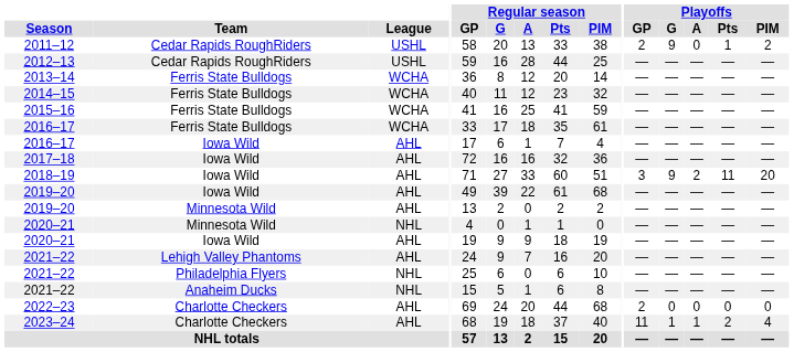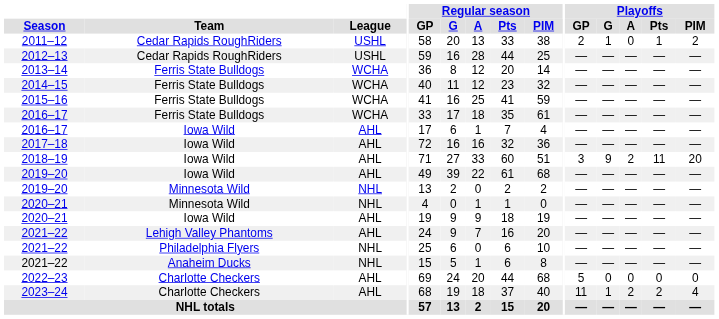 <table border="0" cellpadding="1" cellspacing="0" style="text-align:center; width:60em">
 <tr bgcolor="#e0e0e0">
 <th colspan="3" bgcolor="#ffffff"></th>
 <th rowspan="108" bgcolor="#ffffff"></th>
 <th colspan="5"><a href='#'>Regular season</a></th>
 <th rowspan="108" bgcolor="#ffffff"></th>
 <th colspan="5"><a href='#'>Playoffs</a></th>
 </tr>
 <tr bgcolor="#e0e0e0">
 <th><a href='#'>Season</a></th>
 <th>Team</th>
 <th>League</th>
 <th>GP</th>
 <th><a href='#'>G</a></th>
 <th><a href='#'>A</a></th>
 <th><a href='#'>Pts</a></th>
 <th><a href='#'>PIM</a></th>
 <th>GP</th>
 <th>G</th>
 <th>A</th>
 <th>Pts</th>
 <th>PIM</th>
 </tr>
 <tr>
 <td><a href='#'>2011–12</a></td>
 <td><a href='#'>Cedar Rapids RoughRiders</a></td>
 <td><a href='#'>USHL</a></td>
 <td>58</td>
 <td>20</td>
 <td>13</td>
 <td>33</td>
 <td>38</td>
 <td>2</td>
-<td>9</td>
+<td>1</td>
 <td>0</td>
 <td>1</td>
 <td>2</td>
 </tr>
 <tr bgcolor="#f0f0f0">
 <td><a href='#'>2012–13</a></td>
 <td>Cedar Rapids RoughRiders</td>
 <td>USHL</td>
 <td>59</td>
 <td>16</td>
 <td>28</td>
 <td>44</td>
 <td>25</td>
 <td>—</td>
 <td>—</td>
 <td>—</td>
 <td>—</td>
 <td>—</td>
 </tr>
 <tr>
 <td><a href='#'>2013–14</a></td>
 <td><a href='#'>Ferris State Bulldogs</a></td>
 <td><a href='#'>WCHA</a></td>
 <td>36</td>
 <td>8</td>
 <td>12</td>
 <td>20</td>
 <td>14</td>
 <td>—</td>
 <td>—</td>
 <td>—</td>
 <td>—</td>
 <td>—</td>
 </tr>
 <tr bgcolor="#f0f0f0">
 <td><a href='#'>2014–15</a></td>
 <td>Ferris State Bulldogs</td>
 <td>WCHA</td>
 <td>40</td>
 <td>11</td>
 <td>12</td>
 <td>23</td>
 <td>32</td>
 <td>—</td>
 <td>—</td>
 <td>—</td>
 <td>—</td>
 <td>—</td>
 </tr>
 <tr>
 <td><a href='#'>2015–16</a></td>
 <td>Ferris State Bulldogs</td>
 <td>WCHA</td>
 <td>41</td>
 <td>16</td>
 <td>25</td>
 <td>41</td>
 <td>59</td>
 <td>—</td>
 <td>—</td>
 <td>—</td>
 <td>—</td>
 <td>—</td>
 </tr>
 <tr bgcolor="#f0f0f0">
 <td><a href='#'>2016–17</a></td>
 <td>Ferris State Bulldogs</td>
 <td>WCHA</td>
 <td>33</td>
 <td>17</td>
 <td>18</td>
 <td>35</td>
 <td>61</td>
 <td>—</td>
 <td>—</td>
 <td>—</td>
 <td>—</td>
 <td>—</td>
 </tr>
 <tr>
 <td><a href='#'>2016–17</a></td>
 <td><a href='#'>Iowa Wild</a></td>
 <td><a href='#'>AHL</a></td>
 <td>17</td>
 <td>6</td>
 <td>1</td>
 <td>7</td>
 <td>4</td>
 <td>—</td>
 <td>—</td>
 <td>—</td>
 <td>—</td>
 <td>—</td>
 </tr>
 <tr bgcolor="#f0f0f0">
 <td><a href='#'>2017–18</a></td>
 <td>Iowa Wild</td>
 <td>AHL</td>
 <td>72</td>
 <td>16</td>
 <td>16</td>
 <td>32</td>
 <td>36</td>
 <td>—</td>
 <td>—</td>
 <td>—</td>
 <td>—</td>
 <td>—</td>
 </tr>
 <tr>
 <td><a href='#'>2018–19</a></td>
 <td>Iowa Wild</td>
 <td>AHL</td>
 <td>71</td>
 <td>27</td>
 <td>33</td>
 <td>60</td>
 <td>51</td>
 <td>3</td>
 <td>9</td>
 <td>2</td>
 <td>11</td>
 <td>20</td>
 </tr>
 <tr bgcolor="#f0f0f0">
 <td><a href='#'>2019–20</a></td>
 <td>Iowa Wild</td>
 <td>AHL</td>
 <td>49</td>
 <td>39</td>
 <td>22</td>
 <td>61</td>
 <td>68</td>
 <td>—</td>
 <td>—</td>
 <td>—</td>
 <td>—</td>
 <td>—</td>
 </tr>
 <tr>
 <td><a href='#'>2019–20</a></td>
 <td><a href='#'>Minnesota Wild</a></td>
-<td>AHL</td>
+<td><a href='#'>NHL</a></td>
 <td>13</td>
 <td>2</td>
 <td>0</td>
 <td>2</td>
 <td>2</td>
 <td>—</td>
 <td>—</td>
 <td>—</td>
 <td>—</td>
 <td>—</td>
 </tr>
 <tr bgcolor="#f0f0f0">
 <td><a href='#'>2020–21</a></td>
 <td>Minnesota Wild</td>
 <td>NHL</td>
 <td>4</td>
 <td>0</td>
 <td>1</td>
 <td>1</td>
 <td>0</td>
 <td>—</td>
 <td>—</td>
 <td>—</td>
 <td>—</td>
 <td>—</td>
 </tr>
 <tr>
 <td><a href='#'>2020–21</a></td>
 <td>Iowa Wild</td>
 <td>AHL</td>
 <td>19</td>
 <td>9</td>
 <td>9</td>
 <td>18</td>
 <td>19</td>
 <td>—</td>
 <td>—</td>
 <td>—</td>
 <td>—</td>
 <td>—</td>
 </tr>
 <tr bgcolor="#f0f0f0">
 <td><a href='#'>2021–22</a></td>
 <td><a href='#'>Lehigh Valley Phantoms</a></td>
 <td>AHL</td>
 <td>24</td>
 <td>9</td>
 <td>7</td>
 <td>16</td>
 <td>20</td>
 <td>—</td>
 <td>—</td>
 <td>—</td>
 <td>—</td>
 <td>—</td>
 </tr>
 <tr>
 <td><a href='#'>2021–22</a></td>
 <td><a href='#'>Philadelphia Flyers</a></td>
 <td>NHL</td>
 <td>25</td>
 <td>6</td>
 <td>0</td>
 <td>6</td>
 <td>10</td>
 <td>—</td>
 <td>—</td>
 <td>—</td>
 <td>—</td>
 <td>—</td>
 </tr>
 <tr bgcolor="#f0f0f0">
 <td>2021–22</td>
 <td><a href='#'>Anaheim Ducks</a></td>
 <td>NHL</td>
 <td>15</td>
 <td>5</td>
 <td>1</td>
 <td>6</td>
 <td>8</td>
 <td>—</td>
 <td>—</td>
 <td>—</td>
 <td>—</td>
 <td>—</td>
 </tr>
 <tr>
 <td><a href='#'>2022–23</a></td>
 <td><a href='#'>Charlotte Checkers</a></td>
 <td>AHL</td>
 <td>69</td>
 <td>24</td>
 <td>20</td>
 <td>44</td>
 <td>68</td>
-<td>2</td>
+<td>5</td>
 <td>0</td>
 <td>0</td>
 <td>0</td>
 <td>0</td>
 </tr>
 <tr bgcolor="#f0f0f0">
 <td><a href='#'>2023–24</a></td>
 <td>Charlotte Checkers</td>
 <td>AHL</td>
 <td>68</td>
 <td>19</td>
 <td>18</td>
 <td>37</td>
 <td>40</td>
 <td>11</td>
 <td>1</td>
-<td>1</td>
+<td>2</td>
 <td>2</td>
 <td>4</td>
 </tr>
 <tr bgcolor="#e0e0e0">
 <th colspan="3">NHL totals</th>
 <th>57</th>
 <th>13</th>
 <th>2</th>
 <th>15</th>
 <th>20</th>
 <th>—</th>
 <th>—</th>
 <th>—</th>
 <th>—</th>
 <th>—</th>
 </tr>
 </table>
